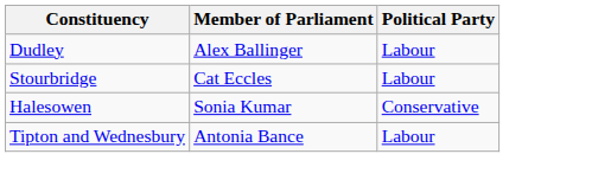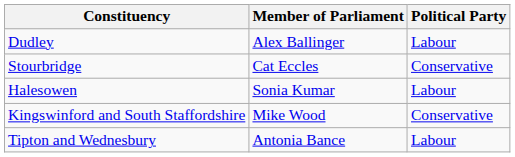 <table class="wikitable">
 <tr>
 <th>Constituency</th>
 <th>Member of Parliament</th>
 <th>Political Party</th>
 </tr>
 <tr>
 <td><a href='#'>Dudley</a></td>
 <td><a href='#'>Alex Ballinger</a></td>
 <td><a href='#'>Labour</a></td>
 </tr>
 <tr>
 <td><a href='#'>Stourbridge</a></td>
 <td><a href='#'>Cat Eccles</a></td>
-<td><a href='#'>Labour</a></td>
+<td><a href='#'>Conservative</a></td>
 </tr>
 <tr>
 <td><a href='#'>Halesowen</a></td>
 <td><a href='#'>Sonia Kumar</a></td>
+<td><a href='#'>Labour</a></td>
+</tr>
+<tr>
+<td><a href='#'>Kingswinford and South Staffordshire</a></td>
+<td><a href='#'>Mike Wood</a></td>
 <td><a href='#'>Conservative</a></td>
 </tr>
 <tr>
 <td><a href='#'>Tipton and Wednesbury</a></td>
 <td><a href='#'>Antonia Bance</a></td>
 <td><a href='#'>Labour</a></td>
 </tr>
 </table>
